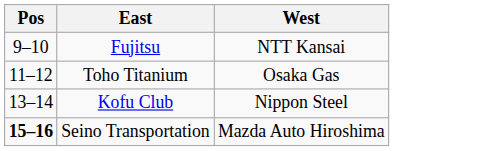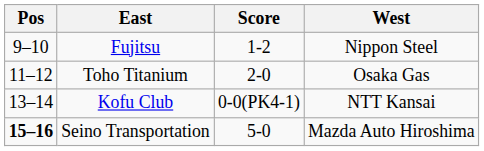 <table class="wikitable" style="text-align: center;">
 <tr>
 <th>Pos</th>
 <th>East</th>
+<th>Score</th>
 <th>West</th>
 </tr>
 <tr>
 <td>9–10</td>
 <td><a href='#'>Fujitsu</a></td>
-<td>NTT Kansai</td>
+<td>1-2</td>
+<td>Nippon Steel</td>
 </tr>
 <tr>
 <td>11–12</td>
 <td>Toho Titanium</td>
+<td>2-0</td>
 <td>Osaka Gas</td>
 </tr>
 <tr>
 <td>13–14</td>
 <td><a href='#'>Kofu Club</a></td>
-<td>Nippon Steel</td>
+<td>0-0(PK4-1)</td>
+<td>NTT Kansai</td>
 </tr>
 <tr>
 <td><strong>15–16</strong></td>
 <td>Seino Transportation</td>
+<td>5-0</td>
 <td>Mazda Auto Hiroshima</td>
 </tr>
 </table>
